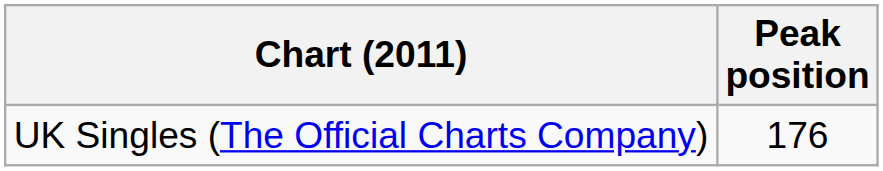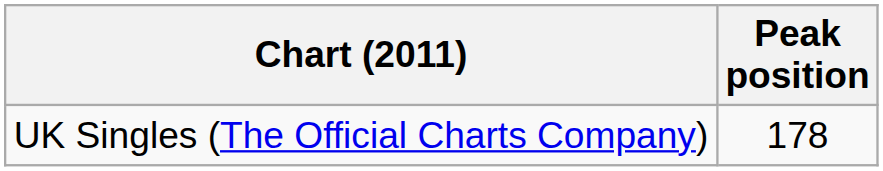 <table class="wikitable sortable">
 <tr>
 <th>Chart (2011)</th>
 <th>Peak<br>position</th>
 </tr>
 <tr>
 <td>UK Singles (<a href='#'>The Official Charts Company</a>)</td>
-<td align="center">176</td>
+<td align="center">178</td>
 </tr>
 </table>
